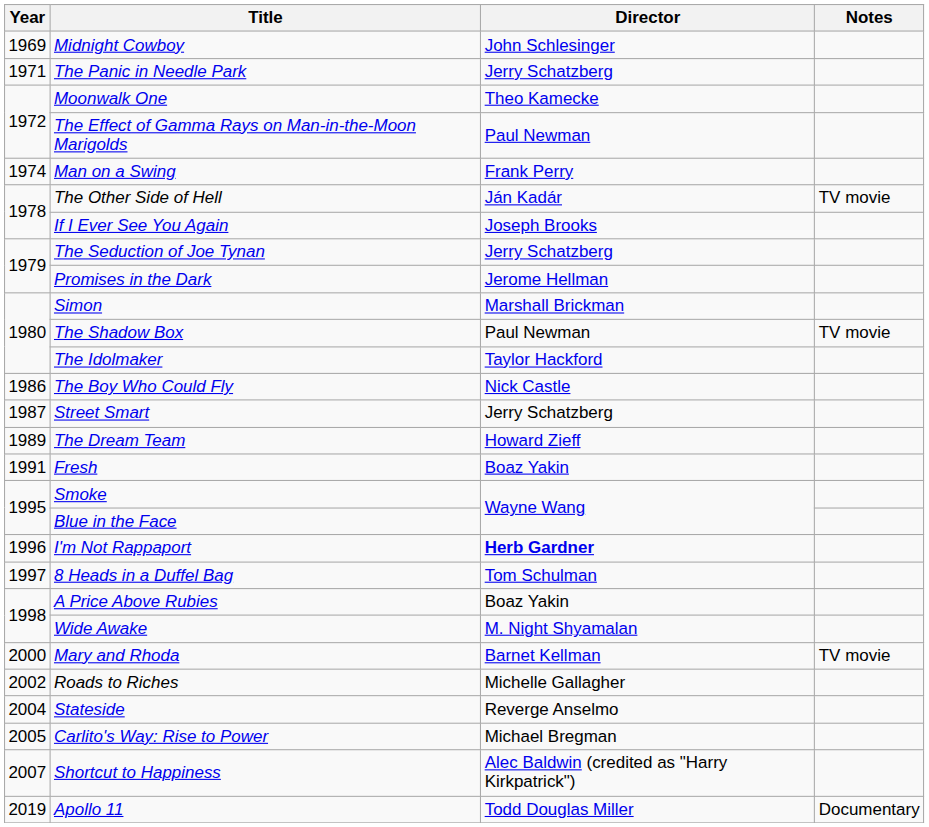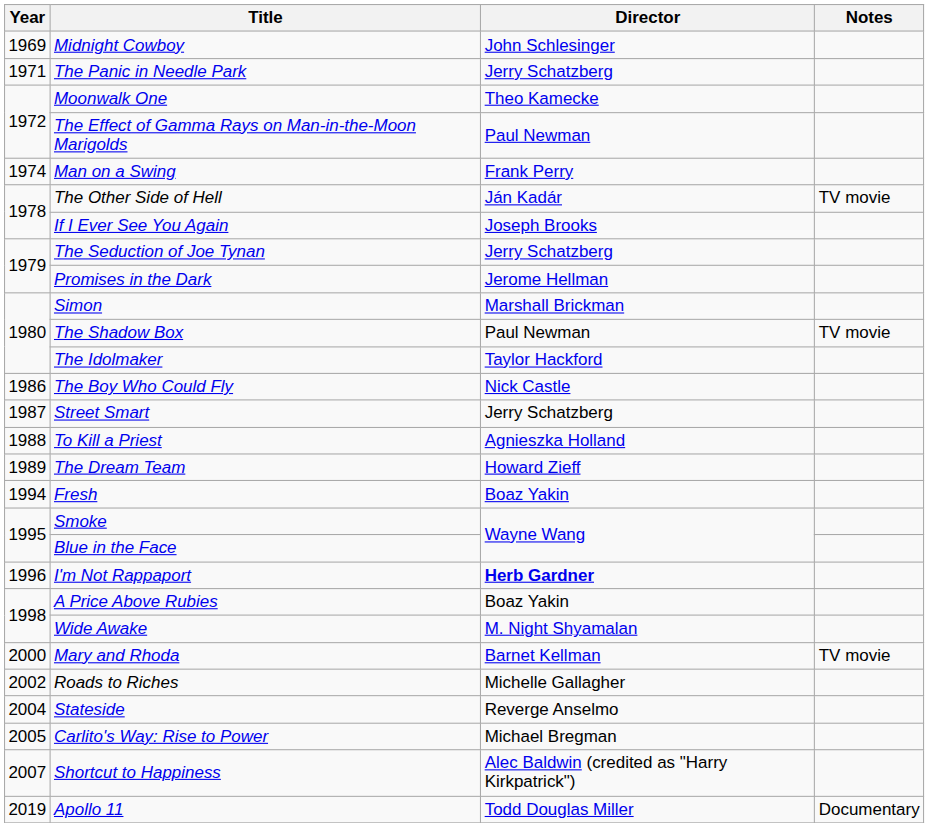 <table class="wikitable">
 <tr>
 <th>Year</th>
 <th>Title</th>
 <th>Director</th>
 <th>Notes</th>
 </tr>
 <tr>
 <td>1969</td>
 <td><em><a href='#'>Midnight Cowboy</a></em></td>
 <td><a href='#'>John Schlesinger</a></td>
 <td></td>
 </tr>
 <tr>
 <td>1971</td>
 <td><em><a href='#'>The Panic in Needle Park</a></em></td>
 <td><a href='#'>Jerry Schatzberg</a></td>
 <td></td>
 </tr>
 <tr>
 <td rowspan="2">1972</td>
 <td><em><a href='#'>Moonwalk One</a></em></td>
 <td><a href='#'>Theo Kamecke</a></td>
 <td></td>
 </tr>
 <tr>
 <td><em><a href='#'>The Effect of Gamma Rays on Man-in-the-Moon Marigolds</a></em></td>
 <td><a href='#'>Paul Newman</a></td>
 <td></td>
 </tr>
 <tr>
 <td>1974</td>
 <td><em><a href='#'>Man on a Swing</a></em></td>
 <td><a href='#'>Frank Perry</a></td>
 <td></td>
 </tr>
 <tr>
 <td rowspan="2">1978</td>
 <td><em>The Other Side of Hell</em></td>
 <td><a href='#'>Ján Kadár</a></td>
 <td>TV movie</td>
 </tr>
 <tr>
 <td><em><a href='#'>If I Ever See You Again</a></em></td>
 <td><a href='#'>Joseph Brooks</a></td>
 <td></td>
 </tr>
 <tr>
 <td rowspan="2">1979</td>
 <td><em><a href='#'>The Seduction of Joe Tynan</a></em></td>
 <td><a href='#'>Jerry Schatzberg</a></td>
 <td></td>
 </tr>
 <tr>
 <td><em><a href='#'>Promises in the Dark</a></em></td>
 <td><a href='#'>Jerome Hellman</a></td>
 <td></td>
 </tr>
 <tr>
 <td rowspan="3">1980</td>
 <td><em><a href='#'>Simon</a></em></td>
 <td><a href='#'>Marshall Brickman</a></td>
 <td></td>
 </tr>
 <tr>
 <td><em><a href='#'>The Shadow Box</a></em></td>
 <td>Paul Newman</td>
 <td>TV movie</td>
 </tr>
 <tr>
 <td><em><a href='#'>The Idolmaker</a></em></td>
 <td><a href='#'>Taylor Hackford</a></td>
 <td></td>
 </tr>
 <tr>
 <td>1986</td>
 <td><em><a href='#'>The Boy Who Could Fly</a></em></td>
 <td><a href='#'>Nick Castle</a></td>
 <td></td>
 </tr>
 <tr>
 <td>1987</td>
 <td><em><a href='#'>Street Smart</a></em></td>
 <td>Jerry Schatzberg</td>
 <td></td>
 </tr>
 <tr>
+<td>1988</td>
+<td><em><a href='#'>To Kill a Priest</a></em></td>
+<td><a href='#'>Agnieszka Holland</a></td>
+<td></td>
+</tr>
+<tr>
 <td>1989</td>
 <td><em><a href='#'>The Dream Team</a></em></td>
 <td><a href='#'>Howard Zieff</a></td>
 <td></td>
 </tr>
 <tr>
-<td>1991</td>
+<td>1994</td>
 <td><em><a href='#'>Fresh</a></em></td>
 <td><a href='#'>Boaz Yakin</a></td>
 <td></td>
 </tr>
 <tr>
 <td rowspan="2">1995</td>
 <td><em><a href='#'>Smoke</a></em></td>
 <td rowspan=2><a href='#'>Wayne Wang</a></td>
 <td></td>
 </tr>
 <tr>
 <td><em><a href='#'>Blue in the Face</a></em></td>
 <td></td>
 </tr>
 <tr>
 <td>1996</td>
 <td><em><a href='#'>I'm Not Rappaport</a></em></td>
 <td><strong><a href='#'>Herb Gardner</a></strong></td>
-<td></td>
-</tr>
-<tr>
-<td>1997</td>
-<td><em><a href='#'>8 Heads in a Duffel Bag</a></em></td>
-<td><a href='#'>Tom Schulman</a></td>
 <td></td>
 </tr>
 <tr>
 <td rowspan="2">1998</td>
 <td><em><a href='#'>A Price Above Rubies</a></em></td>
 <td>Boaz Yakin</td>
 <td></td>
 </tr>
 <tr>
 <td><em><a href='#'>Wide Awake</a></em></td>
 <td><a href='#'>M. Night Shyamalan</a></td>
 <td></td>
 </tr>
 <tr>
 <td>2000</td>
 <td><em><a href='#'>Mary and Rhoda</a></em></td>
 <td><a href='#'>Barnet Kellman</a></td>
 <td>TV movie</td>
 </tr>
 <tr>
 <td>2002</td>
 <td><em>Roads to Riches</em></td>
 <td>Michelle Gallagher</td>
 <td></td>
 </tr>
 <tr>
 <td>2004</td>
 <td><em><a href='#'>Stateside</a></em></td>
 <td>Reverge Anselmo</td>
 <td></td>
 </tr>
 <tr>
 <td>2005</td>
 <td><em><a href='#'>Carlito's Way: Rise to Power</a></em></td>
 <td>Michael Bregman</td>
 <td></td>
 </tr>
 <tr>
 <td>2007</td>
 <td><em><a href='#'>Shortcut to Happiness</a></em></td>
 <td><a href='#'>Alec Baldwin</a> (credited as "Harry Kirkpatrick")</td>
 <td></td>
 </tr>
 <tr>
 <td>2019</td>
 <td><em><a href='#'>Apollo 11</a></em></td>
 <td><a href='#'>Todd Douglas Miller</a></td>
 <td>Documentary</td>
 </tr>
 </table>
